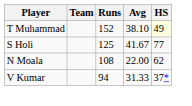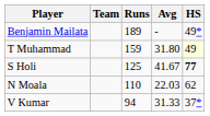 <table class="wikitable">
 <tr>
 <th>Player</th>
 <th>Team</th>
 <th>Runs</th>
 <th>Avg</th>
 <th>HS</th>
 </tr>
 <tr>
+<td><a href='#'>Benjamin Mailata</a></td>
+<td></td>
+<td>189</td>
+<td>-</td>
+<td>49<a href='#'>*</a></td>
+</tr>
+<tr>
 <td>T Muhammad</td>
 <td></td>
-<td>152</td>
-<td>38.10</td>
+<td>159</td>
+<td>31.80</td>
 <td style="background: lightyellow;">49</td>
 </tr>
 <tr>
 <td>S Holi</td>
 <td></td>
 <td>125</td>
 <td>41.67</td>
-<td>77</td>
+<td><strong>77</strong></td>
 </tr>
 <tr>
 <td>N Moala</td>
 <td></td>
-<td>108</td>
-<td>22.00</td>
+<td>110</td>
+<td>22.03</td>
 <td>62</td>
 </tr>
 <tr>
 <td>V Kumar</td>
 <td></td>
 <td>94</td>
 <td>31.33</td>
 <td>37<a href='#'>*</a></td>
 </tr>
 </table>
